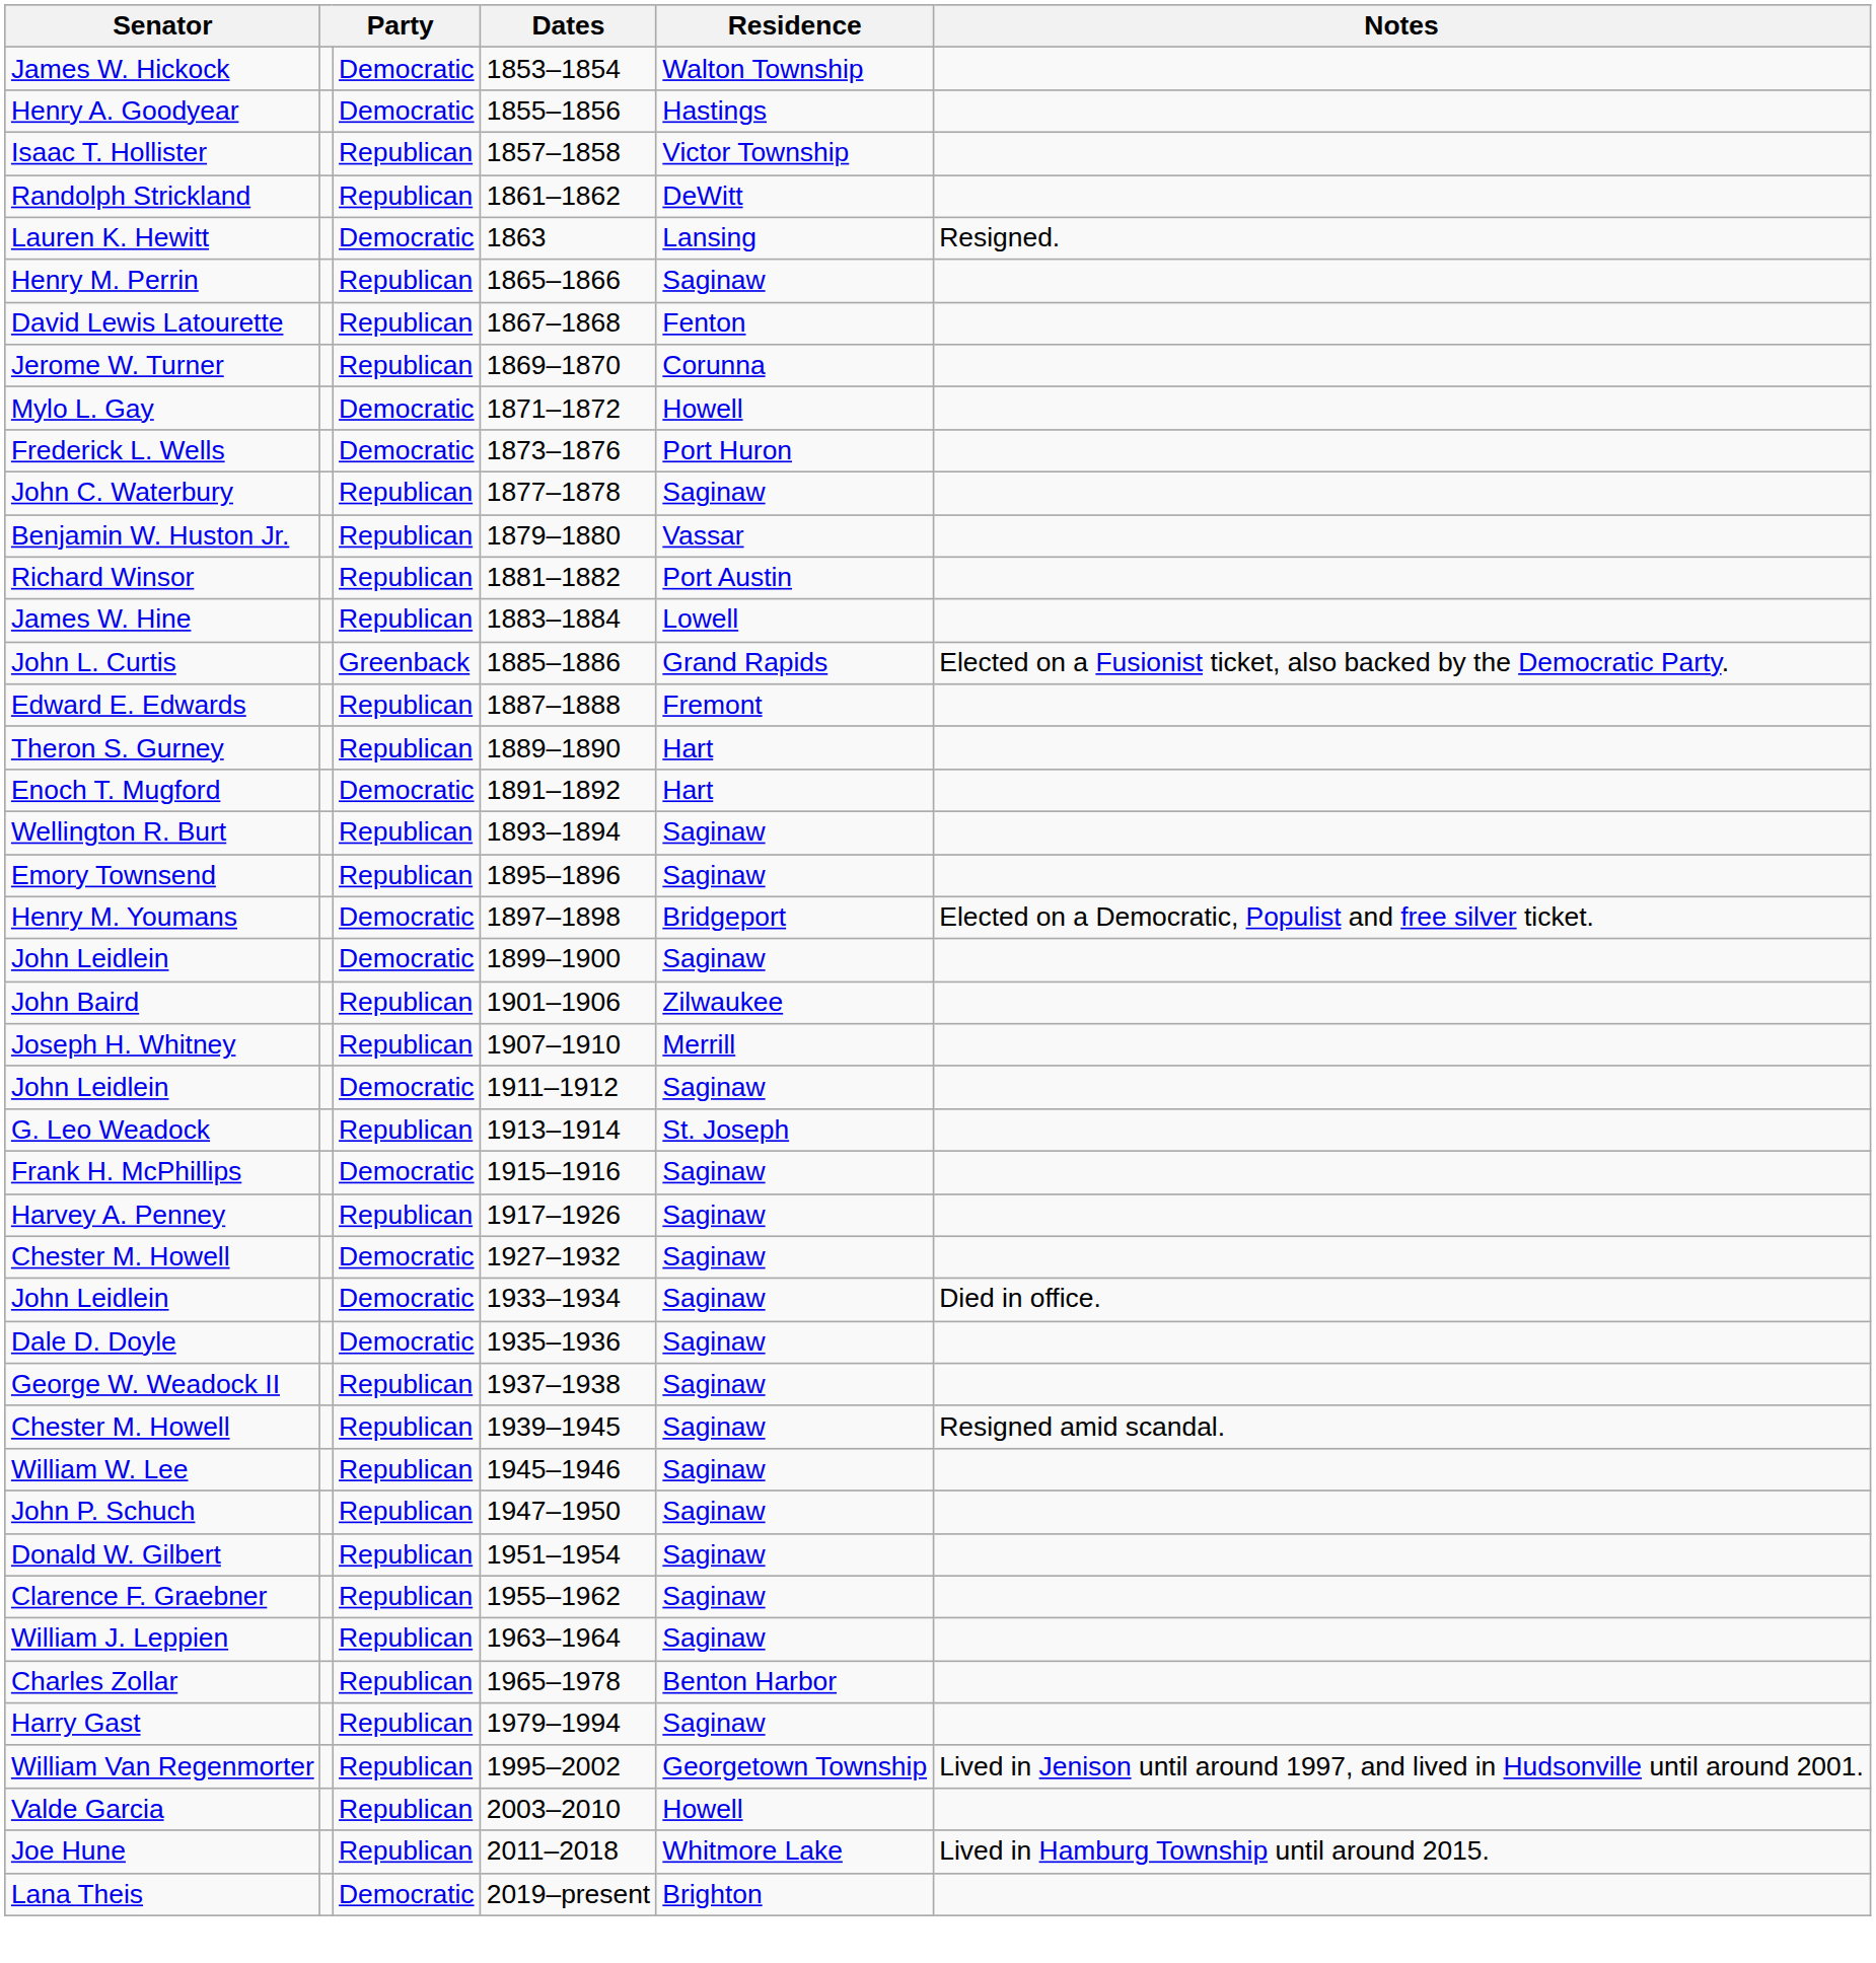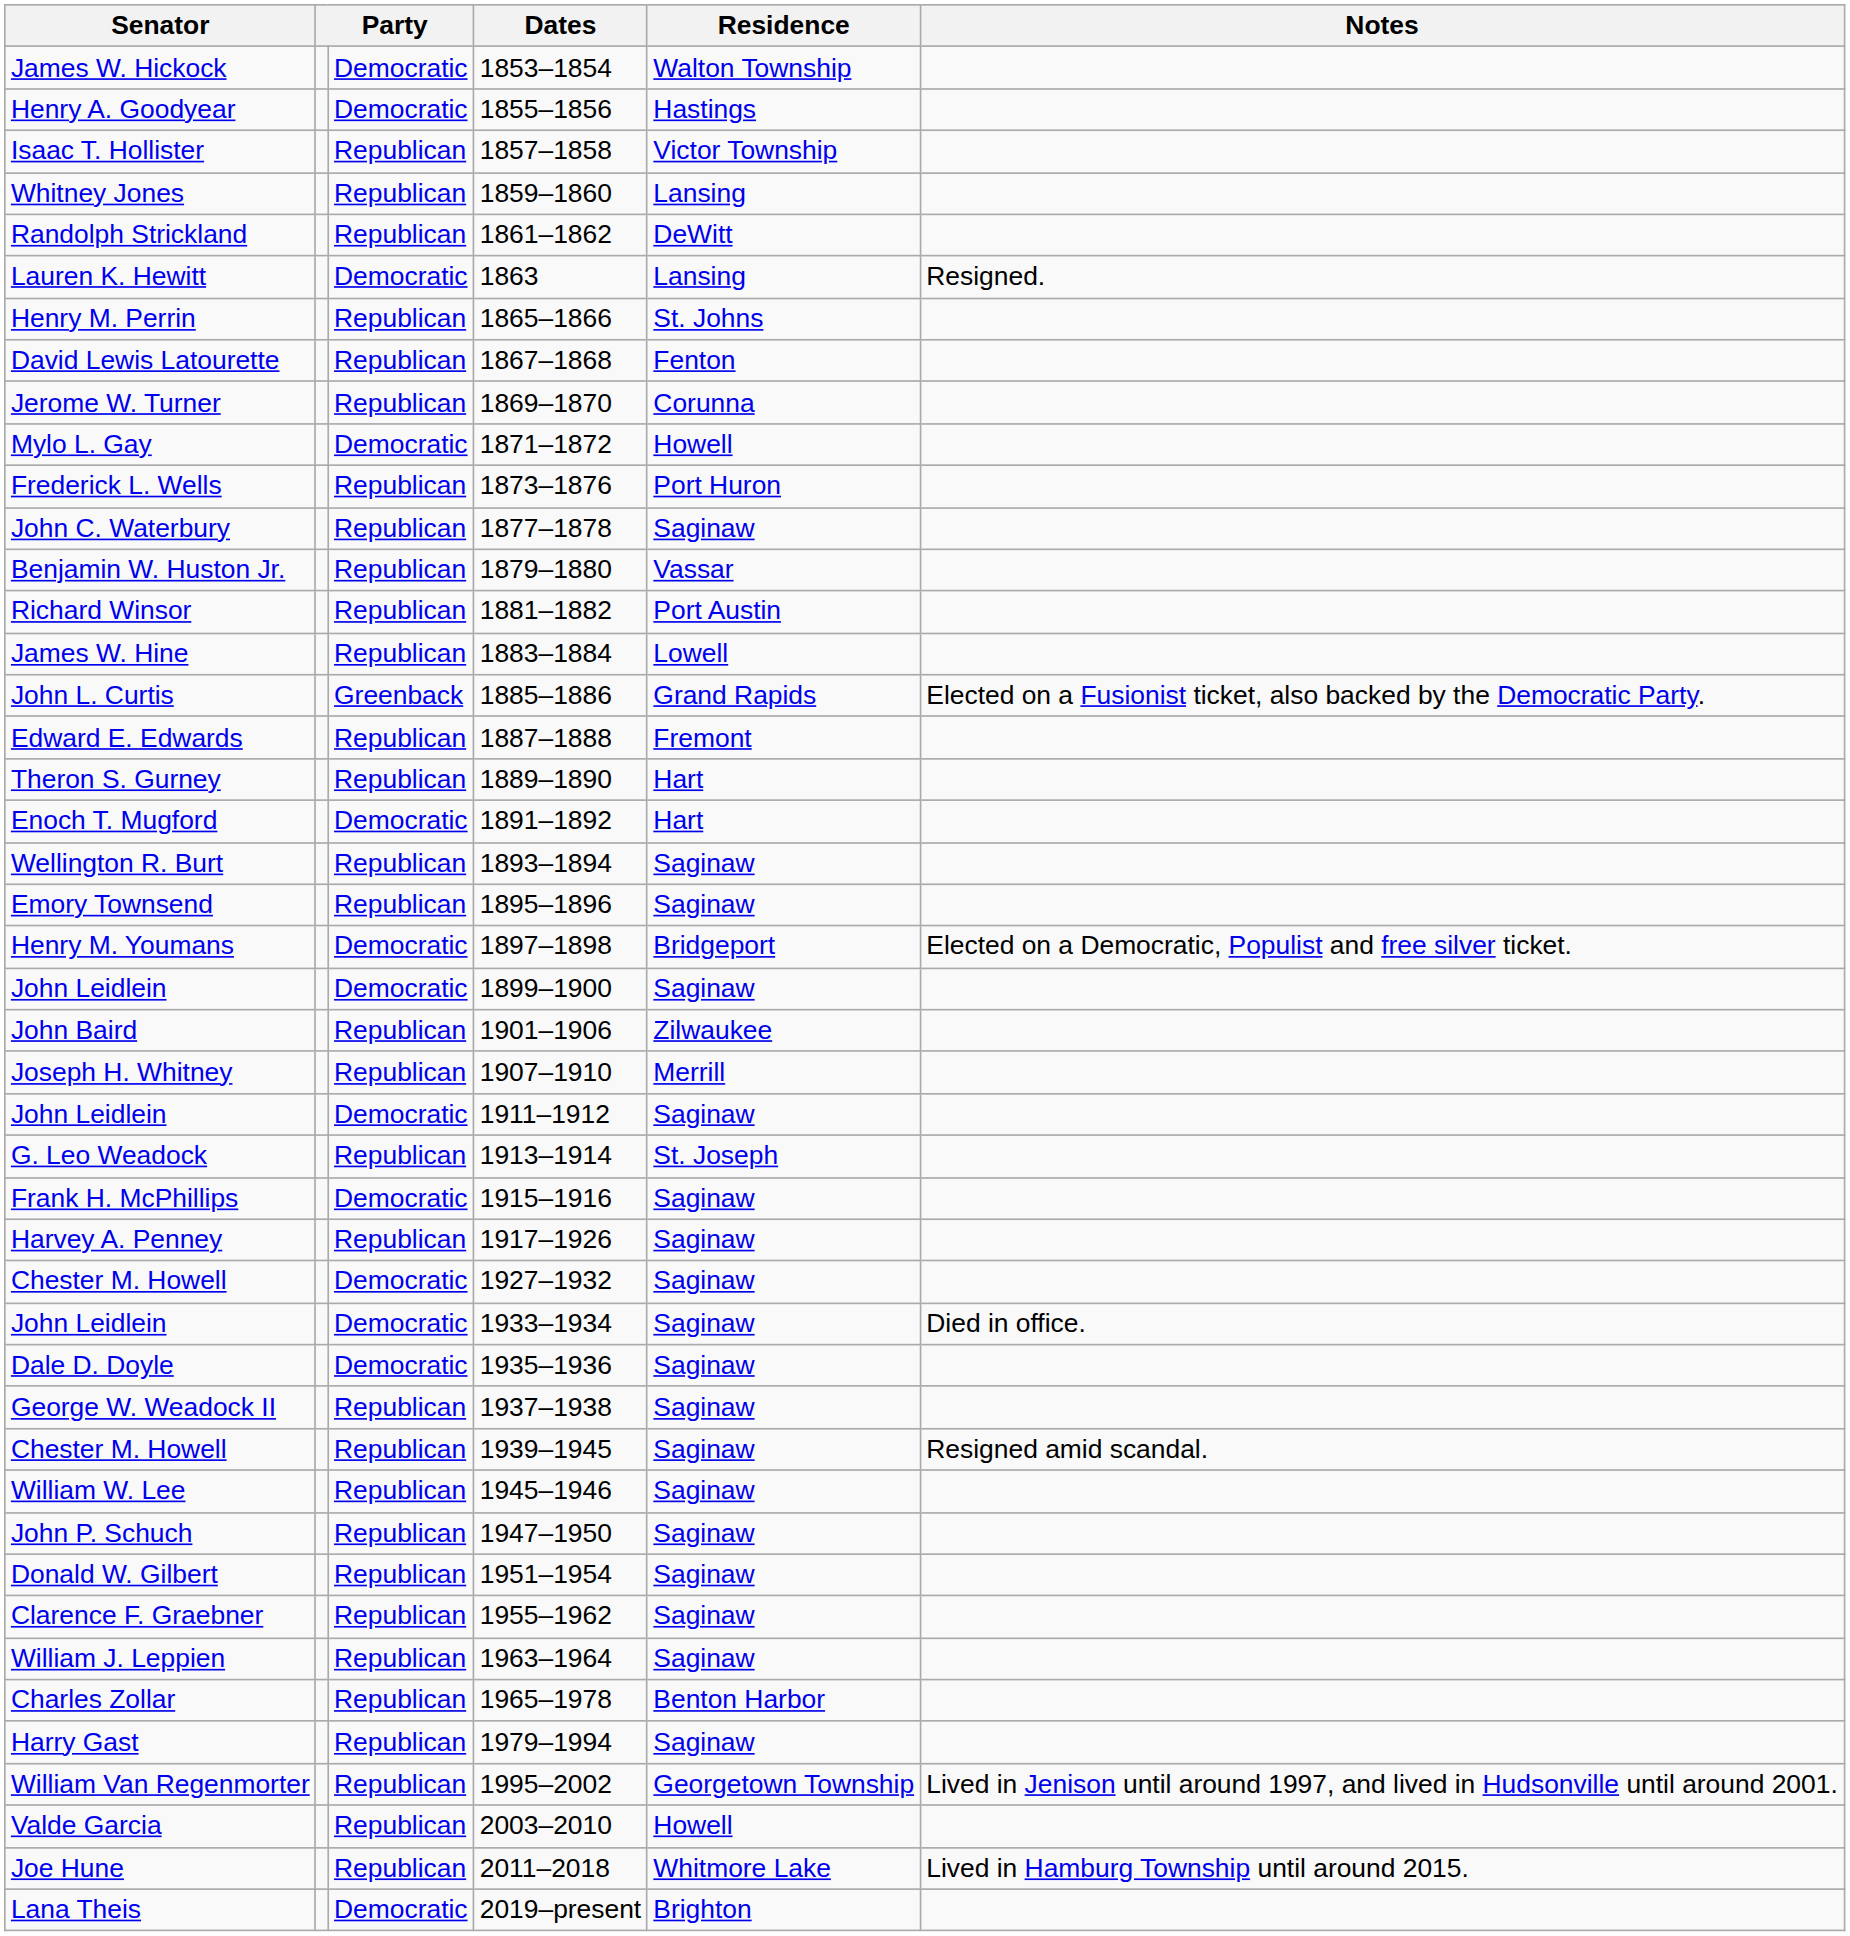 <table class=wikitable>
 <tr valign=bottom>
 <th>Senator</th>
 <th colspan="2">Party</th>
 <th>Dates</th>
 <th>Residence</th>
 <th>Notes</th>
 </tr>
 <tr>
 <td><a href='#'>James W. Hickock</a></td>
 <td bgcolor=></td>
 <td><a href='#'>Democratic</a></td>
 <td>1853–1854</td>
 <td><a href='#'>Walton Township</a></td>
 <td></td>
 </tr>
 <tr>
 <td><a href='#'>Henry A. Goodyear</a></td>
 <td bgcolor=></td>
 <td><a href='#'>Democratic</a></td>
 <td>1855–1856</td>
 <td><a href='#'>Hastings</a></td>
 <td></td>
 </tr>
 <tr>
 <td><a href='#'>Isaac T. Hollister</a></td>
 <td bgcolor=></td>
 <td><a href='#'>Republican</a></td>
 <td>1857–1858</td>
 <td><a href='#'>Victor Township</a></td>
 <td></td>
 </tr>
 <tr>
+<td><a href='#'>Whitney Jones</a></td>
+<td bgcolor=></td>
+<td><a href='#'>Republican</a></td>
+<td>1859–1860</td>
+<td><a href='#'>Lansing</a></td>
+<td></td>
+</tr>
+<tr>
 <td><a href='#'>Randolph Strickland</a></td>
 <td bgcolor=></td>
 <td><a href='#'>Republican</a></td>
 <td>1861–1862</td>
 <td><a href='#'>DeWitt</a></td>
 <td></td>
 </tr>
 <tr>
 <td><a href='#'>Lauren K. Hewitt</a></td>
 <td bgcolor=></td>
 <td><a href='#'>Democratic</a></td>
 <td>1863</td>
 <td><a href='#'>Lansing</a></td>
 <td>Resigned.</td>
 </tr>
 <tr>
 <td><a href='#'>Henry M. Perrin</a></td>
 <td bgcolor=></td>
 <td><a href='#'>Republican</a></td>
 <td>1865–1866</td>
-<td><a href='#'>Saginaw</a></td>
+<td><a href='#'>St. Johns</a></td>
 <td></td>
 </tr>
 <tr>
 <td><a href='#'>David Lewis Latourette</a></td>
 <td bgcolor=></td>
 <td><a href='#'>Republican</a></td>
 <td>1867–1868</td>
 <td><a href='#'>Fenton</a></td>
 <td></td>
 </tr>
 <tr>
 <td><a href='#'>Jerome W. Turner</a></td>
 <td bgcolor=></td>
 <td><a href='#'>Republican</a></td>
 <td>1869–1870</td>
 <td><a href='#'>Corunna</a></td>
 <td></td>
 </tr>
 <tr>
 <td><a href='#'>Mylo L. Gay</a></td>
 <td bgcolor=></td>
 <td><a href='#'>Democratic</a></td>
 <td>1871–1872</td>
 <td><a href='#'>Howell</a></td>
 <td></td>
 </tr>
 <tr>
 <td><a href='#'>Frederick L. Wells</a></td>
 <td bgcolor=></td>
-<td><a href='#'>Democratic</a></td>
+<td><a href='#'>Republican</a></td>
 <td>1873–1876</td>
 <td><a href='#'>Port Huron</a></td>
 <td></td>
 </tr>
 <tr>
 <td><a href='#'>John C. Waterbury</a></td>
 <td bgcolor=></td>
 <td><a href='#'>Republican</a></td>
 <td>1877–1878</td>
 <td><a href='#'>Saginaw</a></td>
 <td></td>
 </tr>
 <tr>
 <td><a href='#'>Benjamin W. Huston Jr.</a></td>
 <td bgcolor=></td>
 <td><a href='#'>Republican</a></td>
 <td>1879–1880</td>
 <td><a href='#'>Vassar</a></td>
 <td></td>
 </tr>
 <tr>
 <td><a href='#'>Richard Winsor</a></td>
 <td bgcolor=></td>
 <td><a href='#'>Republican</a></td>
 <td>1881–1882</td>
 <td><a href='#'>Port Austin</a></td>
 <td></td>
 </tr>
 <tr>
 <td><a href='#'>James W. Hine</a></td>
 <td bgcolor=></td>
 <td><a href='#'>Republican</a></td>
 <td>1883–1884</td>
 <td><a href='#'>Lowell</a></td>
 <td></td>
 </tr>
 <tr>
 <td><a href='#'>John L. Curtis</a></td>
 <td bgcolor=></td>
 <td><a href='#'>Greenback</a></td>
 <td>1885–1886</td>
 <td><a href='#'>Grand Rapids</a></td>
 <td>Elected on a <a href='#'>Fusionist</a> ticket, also backed by the <a href='#'>Democratic Party</a>.</td>
 </tr>
 <tr>
 <td><a href='#'>Edward E. Edwards</a></td>
 <td bgcolor=></td>
 <td><a href='#'>Republican</a></td>
 <td>1887–1888</td>
 <td><a href='#'>Fremont</a></td>
 <td></td>
 </tr>
 <tr>
 <td><a href='#'>Theron S. Gurney</a></td>
 <td bgcolor=></td>
 <td><a href='#'>Republican</a></td>
 <td>1889–1890</td>
 <td><a href='#'>Hart</a></td>
 <td></td>
 </tr>
 <tr>
 <td><a href='#'>Enoch T. Mugford</a></td>
 <td bgcolor=></td>
 <td><a href='#'>Democratic</a></td>
 <td>1891–1892</td>
 <td><a href='#'>Hart</a></td>
 <td></td>
 </tr>
 <tr>
 <td><a href='#'>Wellington R. Burt</a></td>
 <td bgcolor=></td>
 <td><a href='#'>Republican</a></td>
 <td>1893–1894</td>
 <td><a href='#'>Saginaw</a></td>
 <td></td>
 </tr>
 <tr>
 <td><a href='#'>Emory Townsend</a></td>
 <td bgcolor=></td>
 <td><a href='#'>Republican</a></td>
 <td>1895–1896</td>
 <td><a href='#'>Saginaw</a></td>
 <td></td>
 </tr>
 <tr>
 <td><a href='#'>Henry M. Youmans</a></td>
 <td bgcolor=></td>
 <td><a href='#'>Democratic</a></td>
 <td>1897–1898</td>
 <td><a href='#'>Bridgeport</a></td>
 <td>Elected on a Democratic, <a href='#'>Populist</a> and <a href='#'>free silver</a> ticket.</td>
 </tr>
 <tr>
 <td><a href='#'>John Leidlein</a></td>
 <td bgcolor=></td>
 <td><a href='#'>Democratic</a></td>
 <td>1899–1900</td>
 <td><a href='#'>Saginaw</a></td>
 <td></td>
 </tr>
 <tr>
 <td><a href='#'>John Baird</a></td>
 <td bgcolor=></td>
 <td><a href='#'>Republican</a></td>
 <td>1901–1906</td>
 <td><a href='#'>Zilwaukee</a></td>
 <td></td>
 </tr>
 <tr>
 <td><a href='#'>Joseph H. Whitney</a></td>
 <td bgcolor=></td>
 <td><a href='#'>Republican</a></td>
 <td>1907–1910</td>
 <td><a href='#'>Merrill</a></td>
 <td></td>
 </tr>
 <tr>
 <td><a href='#'>John Leidlein</a></td>
 <td bgcolor=></td>
 <td><a href='#'>Democratic</a></td>
 <td>1911–1912</td>
 <td><a href='#'>Saginaw</a></td>
 <td></td>
 </tr>
 <tr>
 <td><a href='#'>G. Leo Weadock</a></td>
 <td bgcolor=></td>
 <td><a href='#'>Republican</a></td>
 <td>1913–1914</td>
 <td><a href='#'>St. Joseph</a></td>
 <td></td>
 </tr>
 <tr>
 <td><a href='#'>Frank H. McPhillips</a></td>
 <td bgcolor=></td>
 <td><a href='#'>Democratic</a></td>
 <td>1915–1916</td>
 <td><a href='#'>Saginaw</a></td>
 <td></td>
 </tr>
 <tr>
 <td><a href='#'>Harvey A. Penney</a></td>
 <td bgcolor=></td>
 <td><a href='#'>Republican</a></td>
 <td>1917–1926</td>
 <td><a href='#'>Saginaw</a></td>
 <td></td>
 </tr>
 <tr>
 <td><a href='#'>Chester M. Howell</a></td>
 <td bgcolor=></td>
 <td><a href='#'>Democratic</a></td>
 <td>1927–1932</td>
 <td><a href='#'>Saginaw</a></td>
 <td></td>
 </tr>
 <tr>
 <td><a href='#'>John Leidlein</a></td>
 <td bgcolor=></td>
 <td><a href='#'>Democratic</a></td>
 <td>1933–1934</td>
 <td><a href='#'>Saginaw</a></td>
 <td>Died in office.</td>
 </tr>
 <tr>
 <td><a href='#'>Dale D. Doyle</a></td>
 <td bgcolor=></td>
 <td><a href='#'>Democratic</a></td>
 <td>1935–1936</td>
 <td><a href='#'>Saginaw</a></td>
 <td></td>
 </tr>
 <tr>
 <td><a href='#'>George W. Weadock II</a></td>
 <td bgcolor=></td>
 <td><a href='#'>Republican</a></td>
 <td>1937–1938</td>
 <td><a href='#'>Saginaw</a></td>
 <td></td>
 </tr>
 <tr>
 <td><a href='#'>Chester M. Howell</a></td>
 <td bgcolor=></td>
 <td><a href='#'>Republican</a></td>
 <td>1939–1945</td>
 <td><a href='#'>Saginaw</a></td>
 <td>Resigned amid scandal.</td>
 </tr>
 <tr>
 <td><a href='#'>William W. Lee</a></td>
 <td bgcolor=></td>
 <td><a href='#'>Republican</a></td>
 <td>1945–1946</td>
 <td><a href='#'>Saginaw</a></td>
 <td></td>
 </tr>
 <tr>
 <td><a href='#'>John P. Schuch</a></td>
 <td bgcolor=></td>
 <td><a href='#'>Republican</a></td>
 <td>1947–1950</td>
 <td><a href='#'>Saginaw</a></td>
 <td></td>
 </tr>
 <tr>
 <td><a href='#'>Donald W. Gilbert</a></td>
 <td bgcolor=></td>
 <td><a href='#'>Republican</a></td>
 <td>1951–1954</td>
 <td><a href='#'>Saginaw</a></td>
 <td></td>
 </tr>
 <tr>
 <td><a href='#'>Clarence F. Graebner</a></td>
 <td bgcolor=></td>
 <td><a href='#'>Republican</a></td>
 <td>1955–1962</td>
 <td><a href='#'>Saginaw</a></td>
 <td></td>
 </tr>
 <tr>
 <td><a href='#'>William J. Leppien</a></td>
 <td bgcolor=></td>
 <td><a href='#'>Republican</a></td>
 <td>1963–1964</td>
 <td><a href='#'>Saginaw</a></td>
 <td></td>
 </tr>
 <tr>
 <td><a href='#'>Charles Zollar</a></td>
 <td bgcolor=></td>
 <td><a href='#'>Republican</a></td>
 <td>1965–1978</td>
 <td><a href='#'>Benton Harbor</a></td>
 <td></td>
 </tr>
 <tr>
 <td><a href='#'>Harry Gast</a></td>
 <td bgcolor=></td>
 <td><a href='#'>Republican</a></td>
 <td>1979–1994</td>
 <td><a href='#'>Saginaw</a></td>
 <td></td>
 </tr>
 <tr>
 <td><a href='#'>William Van Regenmorter</a></td>
 <td bgcolor=></td>
 <td><a href='#'>Republican</a></td>
 <td>1995–2002</td>
 <td><a href='#'>Georgetown Township</a></td>
 <td>Lived in <a href='#'>Jenison</a> until around 1997, and lived in <a href='#'>Hudsonville</a> until around 2001.</td>
 </tr>
 <tr>
 <td><a href='#'>Valde Garcia</a></td>
 <td bgcolor=></td>
 <td><a href='#'>Republican</a></td>
 <td>2003–2010</td>
 <td><a href='#'>Howell</a></td>
 <td></td>
 </tr>
 <tr>
 <td><a href='#'>Joe Hune</a></td>
 <td bgcolor=></td>
 <td><a href='#'>Republican</a></td>
 <td>2011–2018</td>
 <td><a href='#'>Whitmore Lake</a></td>
 <td>Lived in <a href='#'>Hamburg Township</a> until around 2015.</td>
 </tr>
 <tr>
 <td><a href='#'>Lana Theis</a></td>
 <td bgcolor=></td>
 <td><a href='#'>Democratic</a></td>
 <td>2019–present</td>
 <td><a href='#'>Brighton</a></td>
 <td></td>
 </tr>
 </table>
